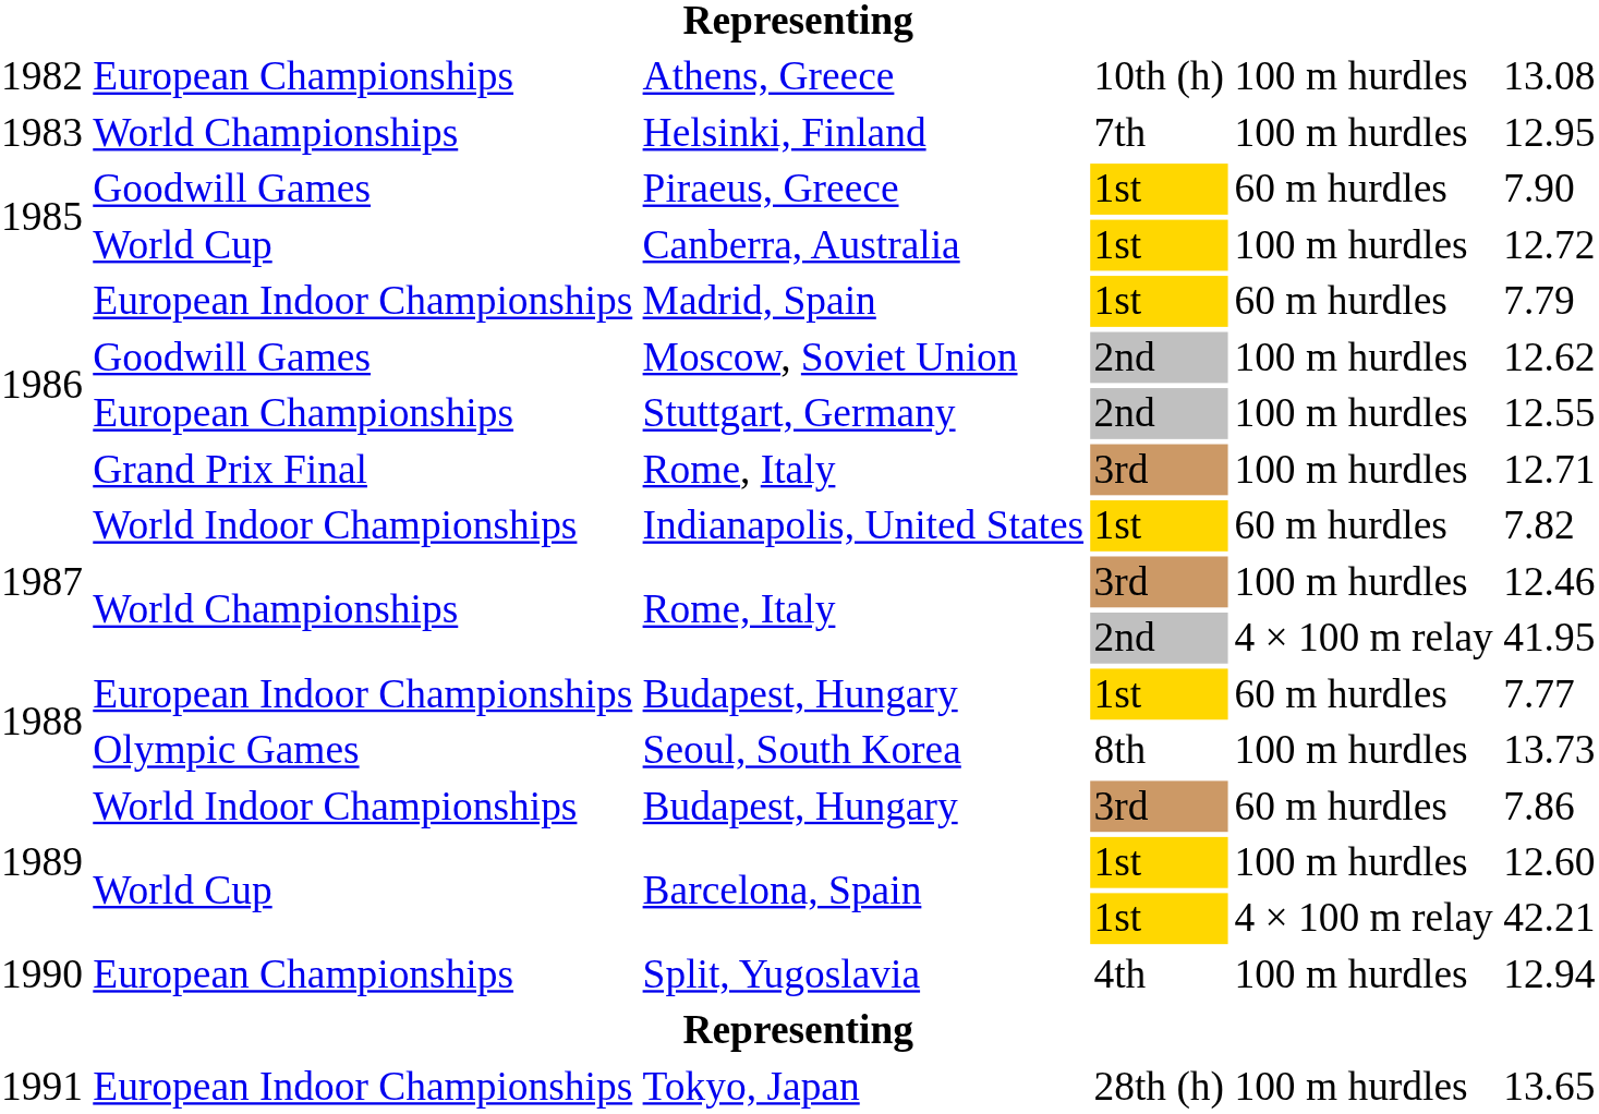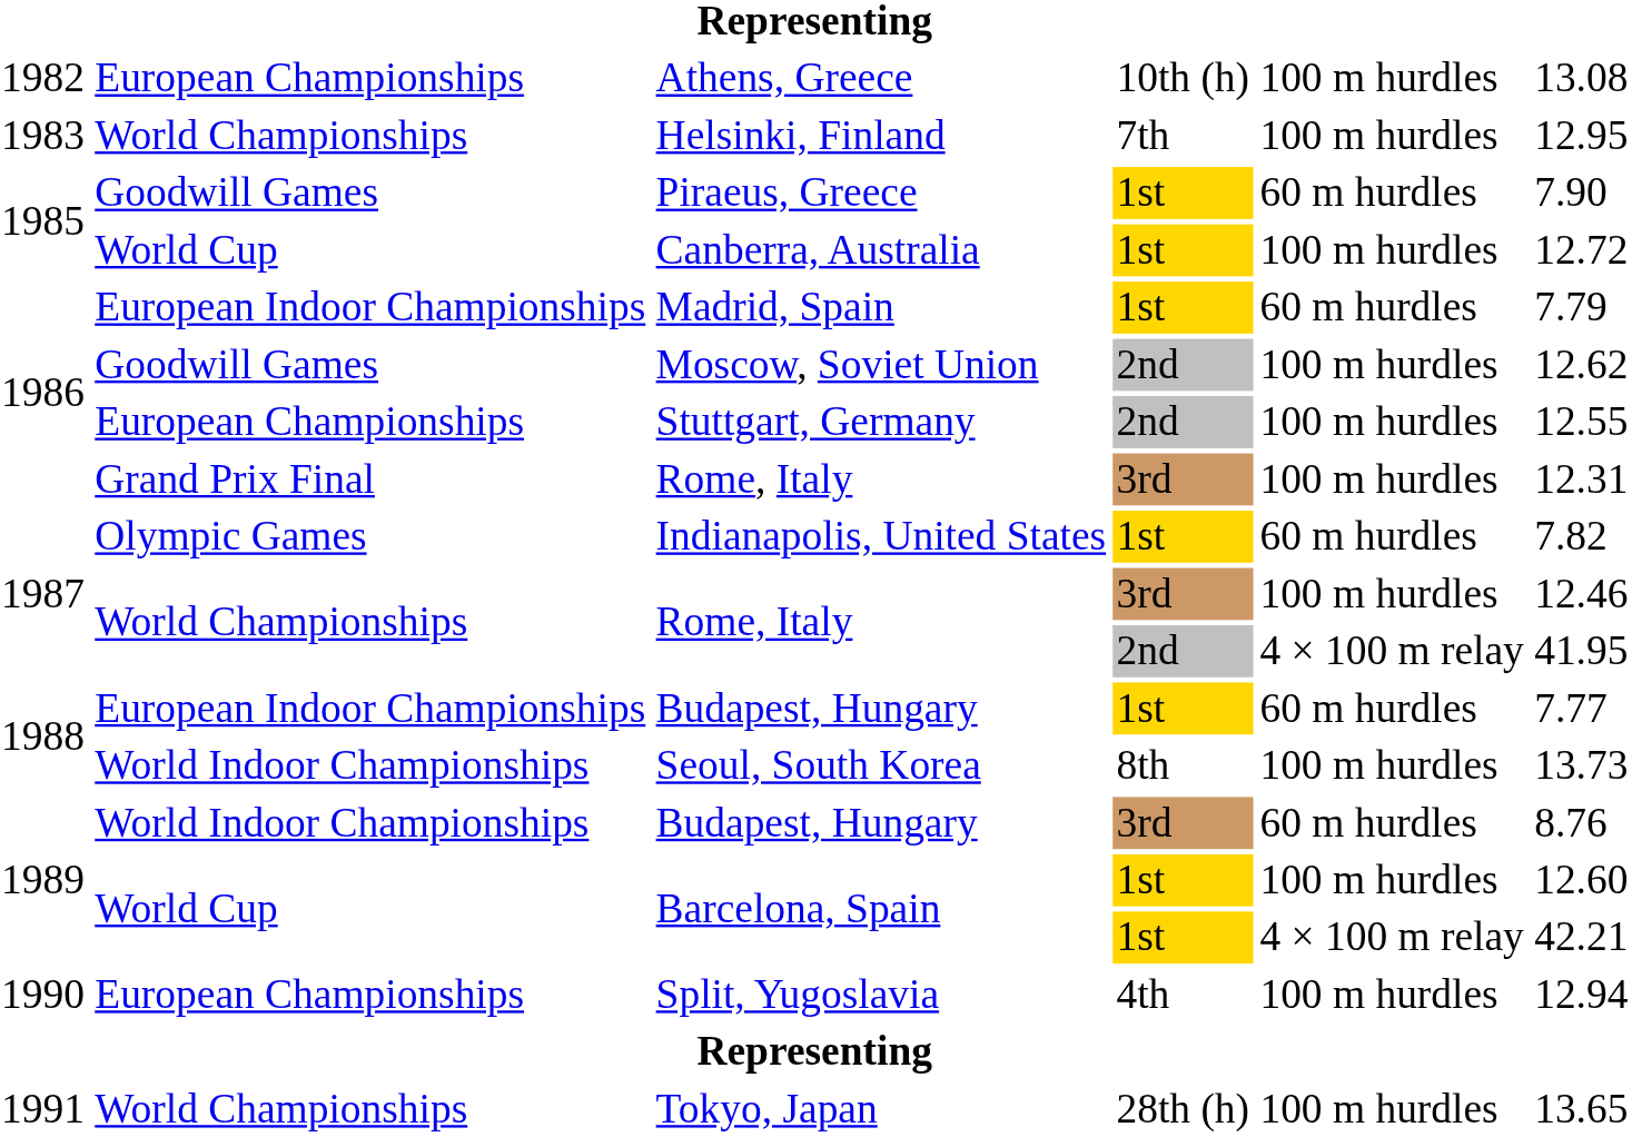 <table>
 <tr>
 <th colspan="6">Representing </th>
 </tr>
 <tr>
 <td>1982</td>
 <td><a href='#'>European Championships</a></td>
 <td><a href='#'>Athens, Greece</a></td>
 <td>10th (h)</td>
 <td>100 m hurdles</td>
 <td>13.08</td>
 </tr>
 <tr>
 <td>1983</td>
 <td><a href='#'>World Championships</a></td>
 <td><a href='#'>Helsinki, Finland</a></td>
 <td>7th</td>
 <td>100 m hurdles</td>
 <td>12.95</td>
 </tr>
 <tr>
 <td rowspan=2>1985</td>
 <td><a href='#'>Goodwill Games</a></td>
 <td><a href='#'>Piraeus, Greece</a></td>
 <td bgcolor="gold">1st</td>
 <td>60 m hurdles</td>
 <td>7.90</td>
 </tr>
 <tr>
 <td><a href='#'>World Cup</a></td>
 <td><a href='#'>Canberra, Australia</a></td>
 <td bgcolor="gold">1st</td>
 <td>100 m hurdles</td>
 <td>12.72</td>
 </tr>
 <tr>
 <td rowspan=4>1986</td>
 <td><a href='#'>European Indoor Championships</a></td>
 <td><a href='#'>Madrid, Spain</a></td>
 <td bgcolor="gold">1st</td>
 <td>60 m hurdles</td>
 <td>7.79</td>
 </tr>
 <tr>
 <td><a href='#'>Goodwill Games</a></td>
 <td><a href='#'>Moscow</a>, <a href='#'>Soviet Union</a></td>
 <td bgcolor=silver>2nd</td>
 <td>100 m hurdles</td>
 <td>12.62</td>
 </tr>
 <tr>
 <td><a href='#'>European Championships</a></td>
 <td><a href='#'>Stuttgart, Germany</a></td>
 <td bgcolor="silver">2nd</td>
 <td>100 m hurdles</td>
 <td>12.55</td>
 </tr>
 <tr>
 <td><a href='#'>Grand Prix Final</a></td>
 <td><a href='#'>Rome</a>, <a href='#'>Italy</a></td>
 <td bgcolor=cc9966>3rd</td>
 <td>100 m hurdles</td>
-<td>12.71</td>
+<td>12.31</td>
 </tr>
 <tr>
 <td rowspan=3>1987</td>
-<td><a href='#'>World Indoor Championships</a></td>
+<td><a href='#'>Olympic Games</a></td>
 <td><a href='#'>Indianapolis, United States</a></td>
 <td bgcolor="gold">1st</td>
 <td>60 m hurdles</td>
 <td>7.82</td>
 </tr>
 <tr>
 <td rowspan=2><a href='#'>World Championships</a></td>
 <td rowspan=2><a href='#'>Rome, Italy</a></td>
 <td bgcolor="cc9966">3rd</td>
 <td>100 m hurdles</td>
 <td>12.46</td>
 </tr>
 <tr>
 <td bgcolor="silver">2nd</td>
 <td>4 × 100 m relay</td>
 <td>41.95</td>
 </tr>
 <tr>
 <td rowspan=2>1988</td>
 <td><a href='#'>European Indoor Championships</a></td>
 <td><a href='#'>Budapest, Hungary</a></td>
 <td bgcolor="gold">1st</td>
 <td>60 m hurdles</td>
 <td>7.77</td>
 </tr>
 <tr>
-<td><a href='#'>Olympic Games</a></td>
+<td><a href='#'>World Indoor Championships</a></td>
 <td><a href='#'>Seoul, South Korea</a></td>
 <td>8th</td>
 <td>100 m hurdles</td>
 <td>13.73</td>
 </tr>
 <tr>
 <td rowspan=3>1989</td>
 <td><a href='#'>World Indoor Championships</a></td>
 <td><a href='#'>Budapest, Hungary</a></td>
 <td bgcolor="cc9966">3rd</td>
 <td>60 m hurdles</td>
-<td>7.86</td>
+<td>8.76</td>
 </tr>
 <tr>
 <td rowspan=2><a href='#'>World Cup</a></td>
 <td rowspan=2><a href='#'>Barcelona, Spain</a></td>
 <td bgcolor="gold">1st</td>
 <td>100 m hurdles</td>
 <td>12.60</td>
 </tr>
 <tr>
 <td bgcolor="gold">1st</td>
 <td>4 × 100 m relay</td>
 <td>42.21</td>
 </tr>
 <tr>
 <td>1990</td>
 <td><a href='#'>European Championships</a></td>
 <td><a href='#'>Split, Yugoslavia</a></td>
 <td>4th</td>
 <td>100 m hurdles</td>
 <td>12.94</td>
 </tr>
 <tr>
 <th colspan="6">Representing </th>
 </tr>
 <tr>
 <td>1991</td>
-<td><a href='#'>European Indoor Championships</a></td>
+<td><a href='#'>World Championships</a></td>
 <td><a href='#'>Tokyo, Japan</a></td>
 <td>28th (h)</td>
 <td>100 m hurdles</td>
 <td>13.65</td>
 </tr>
 </table>
